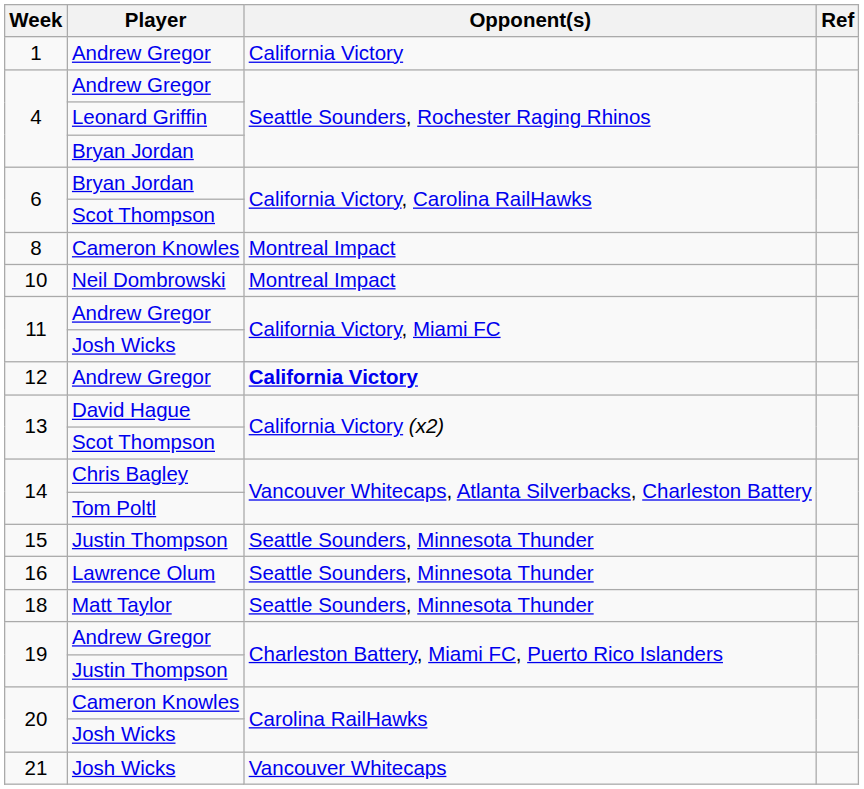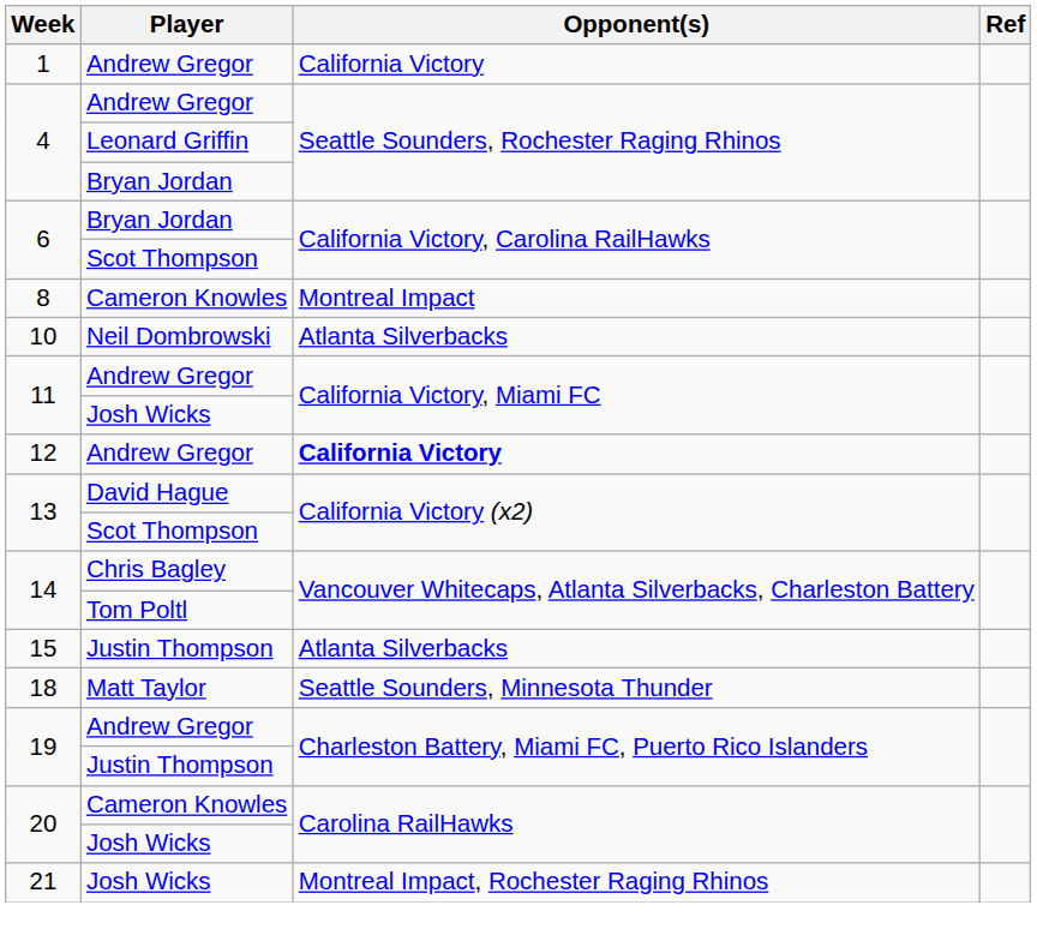 <table class=wikitable>
 <tr>
 <th>Week</th>
 <th>Player</th>
 <th>Opponent(s)</th>
 <th>Ref</th>
 </tr>
 <tr>
 <td align=center>1</td>
 <td> <a href='#'>Andrew Gregor</a></td>
 <td><a href='#'>California Victory</a></td>
 <td></td>
 </tr>
 <tr>
 <td rowspan="3" align=center>4</td>
 <td> <a href='#'>Andrew Gregor</a></td>
 <td rowspan="3"><a href='#'>Seattle Sounders</a>, <a href='#'>Rochester Raging Rhinos</a></td>
 <td rowspan="3"></td>
 </tr>
 <tr>
 <td> <a href='#'>Leonard Griffin</a></td>
 </tr>
 <tr>
 <td> <a href='#'>Bryan Jordan</a></td>
 </tr>
 <tr>
 <td rowspan="2" align=center>6</td>
 <td> <a href='#'>Bryan Jordan</a></td>
 <td rowspan="2"><a href='#'>California Victory</a>, <a href='#'>Carolina RailHawks</a></td>
 <td rowspan="2"></td>
 </tr>
 <tr>
 <td> <a href='#'>Scot Thompson</a></td>
 </tr>
 <tr>
 <td align=center>8</td>
 <td> <a href='#'>Cameron Knowles</a></td>
 <td><a href='#'>Montreal Impact</a></td>
 <td></td>
 </tr>
 <tr>
 <td align=center>10</td>
 <td> <a href='#'>Neil Dombrowski</a></td>
-<td><a href='#'>Montreal Impact</a></td>
+<td><a href='#'>Atlanta Silverbacks</a></td>
 <td></td>
 </tr>
 <tr>
 <td rowspan="2" align=center>11</td>
 <td> <a href='#'>Andrew Gregor</a></td>
 <td rowspan="2"><a href='#'>California Victory</a>, <a href='#'>Miami FC</a></td>
 <td rowspan="2"></td>
 </tr>
 <tr>
 <td> <a href='#'>Josh Wicks</a></td>
 </tr>
 <tr>
 <td align=center>12</td>
 <td> <a href='#'>Andrew Gregor</a></td>
 <td><strong><a href='#'>California Victory</a></strong></td>
 <td></td>
 </tr>
 <tr>
 <td rowspan="2" align=center>13</td>
 <td> <a href='#'>David Hague</a></td>
 <td rowspan="2"><a href='#'>California Victory</a> <em>(x2)</em></td>
 <td rowspan="2"></td>
 </tr>
 <tr>
 <td> <a href='#'>Scot Thompson</a></td>
 </tr>
 <tr>
 <td rowspan="2" align=center>14</td>
 <td> <a href='#'>Chris Bagley</a></td>
 <td rowspan="2"><a href='#'>Vancouver Whitecaps</a>, <a href='#'>Atlanta Silverbacks</a>, <a href='#'>Charleston Battery</a></td>
 <td rowspan="2"></td>
 </tr>
 <tr>
 <td> <a href='#'>Tom Poltl</a></td>
 </tr>
 <tr>
 <td align=center>15</td>
 <td> <a href='#'>Justin Thompson</a></td>
-<td><a href='#'>Seattle Sounders</a>, <a href='#'>Minnesota Thunder</a></td>
-<td></td>
-</tr>
-<tr>
-<td align=center>16</td>
-<td> <a href='#'>Lawrence Olum</a></td>
-<td><a href='#'>Seattle Sounders</a>, <a href='#'>Minnesota Thunder</a></td>
+<td><a href='#'>Atlanta Silverbacks</a></td>
 <td></td>
 </tr>
 <tr>
 <td align=center>18</td>
 <td> <a href='#'>Matt Taylor</a></td>
 <td><a href='#'>Seattle Sounders</a>, <a href='#'>Minnesota Thunder</a></td>
 <td></td>
 </tr>
 <tr>
 <td rowspan="2" align=center>19</td>
 <td> <a href='#'>Andrew Gregor</a></td>
 <td rowspan="2"><a href='#'>Charleston Battery</a>, <a href='#'>Miami FC</a>, <a href='#'>Puerto Rico Islanders</a></td>
 <td rowspan="2"></td>
 </tr>
 <tr>
 <td> <a href='#'>Justin Thompson</a></td>
 </tr>
 <tr>
 <td rowspan="2" align=center>20</td>
 <td> <a href='#'>Cameron Knowles</a></td>
 <td rowspan="2"><a href='#'>Carolina RailHawks</a></td>
 <td rowspan="2"></td>
 </tr>
 <tr>
 <td> <a href='#'>Josh Wicks</a></td>
 </tr>
 <tr>
 <td align=center>21</td>
 <td> <a href='#'>Josh Wicks</a></td>
-<td><a href='#'>Vancouver Whitecaps</a></td>
+<td><a href='#'>Montreal Impact</a>, <a href='#'>Rochester Raging Rhinos</a></td>
 <td></td>
 </tr>
 </table>
